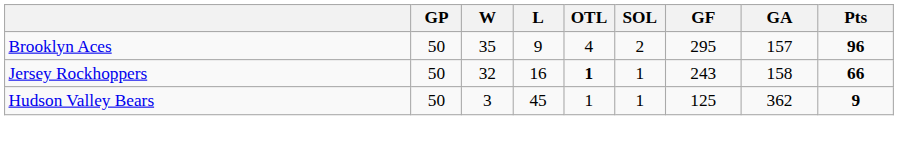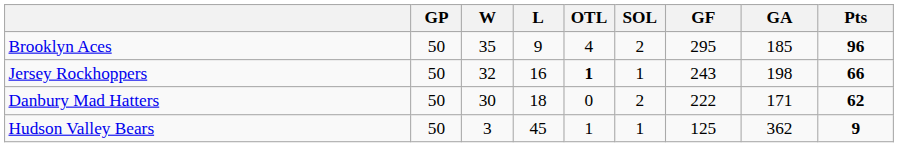 <table class="wikitable">
 <tr>
 <th width="40%" bgcolor="#e0e0e0"></th>
 <th width="5%" bgcolor="#e0e0e0">GP</th>
 <th width="5%" bgcolor="#e0e0e0">W</th>
 <th width="5%" bgcolor="#e0e0e0">L</th>
 <th width="5%" bgcolor="#e0e0e0">OTL</th>
 <th width="5%" bgcolor="#e0e0e0">SOL</th>
 <th width="7.5%" bgcolor="#e0e0e0">GF</th>
 <th width="7.5%" bgcolor="#e0e0e0">GA</th>
 <th width="7.5%" bgcolor="#e0e0e0">Pts</th>
 </tr>
 <tr align="center">
 <td align="left"><a href='#'>Brooklyn Aces</a></td>
 <td>50</td>
 <td>35</td>
 <td>9</td>
 <td>4</td>
 <td>2</td>
 <td>295</td>
-<td>157</td>
+<td>185</td>
 <td><strong>96</strong></td>
 </tr>
 <tr align="center">
 <td align="left"><a href='#'>Jersey Rockhoppers</a></td>
 <td>50</td>
 <td>32</td>
 <td>16</td>
 <td><strong>1</strong></td>
 <td>1</td>
 <td>243</td>
-<td>158</td>
+<td>198</td>
 <td><strong>66</strong></td>
+</tr>
+<tr align="center">
+<td align="left"><a href='#'>Danbury Mad Hatters</a></td>
+<td>50</td>
+<td>30</td>
+<td>18</td>
+<td>0</td>
+<td>2</td>
+<td>222</td>
+<td>171</td>
+<td><strong>62</strong></td>
 </tr>
 <tr align="center">
 <td align="left"><a href='#'>Hudson Valley Bears</a></td>
 <td>50</td>
 <td>3</td>
 <td>45</td>
 <td>1</td>
 <td>1</td>
 <td>125</td>
 <td>362</td>
 <td><strong>9</strong></td>
 </tr>
 </table>
